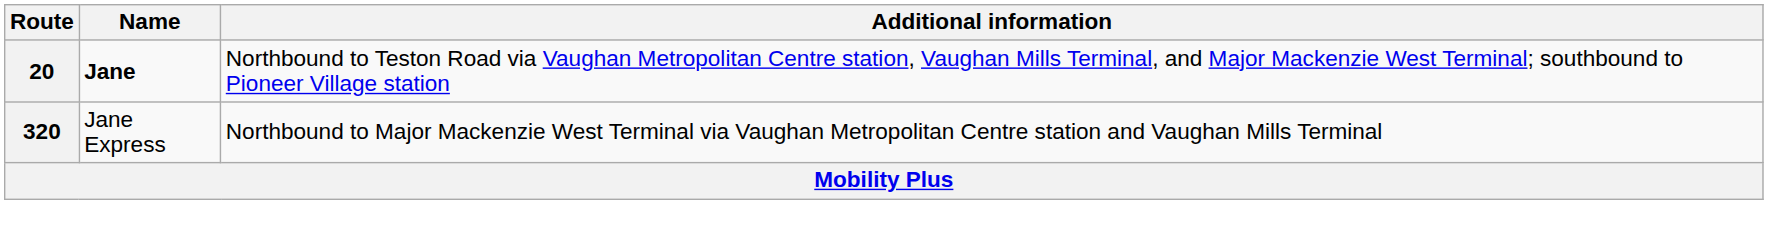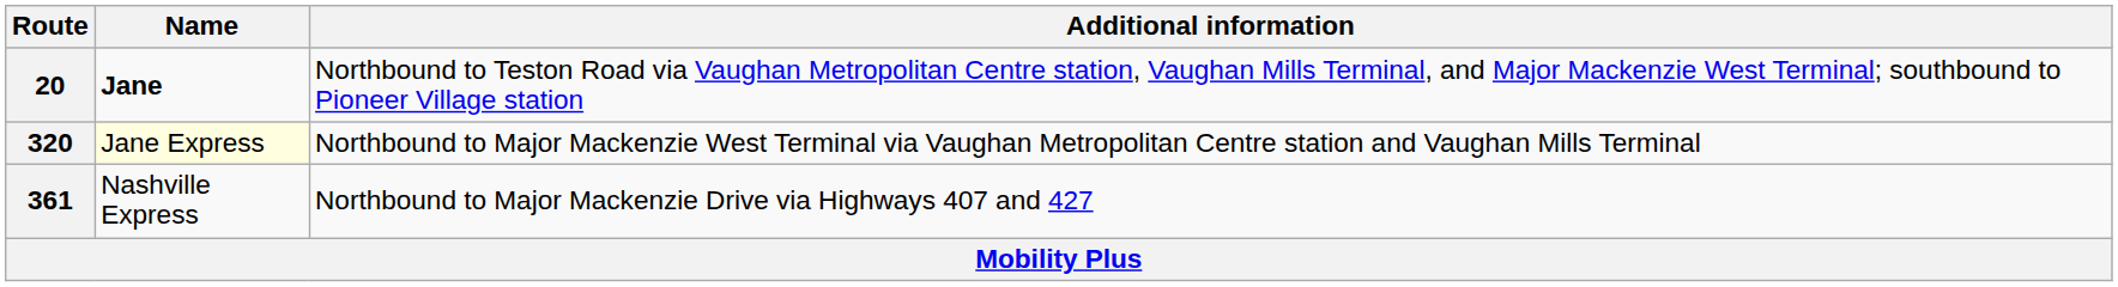 <table class="wikitable">
 <tr>
 <th>Route</th>
 <th>Name</th>
 <th>Additional information</th>
 </tr>
 <tr>
 <th>20</th>
 <td><strong>Jane</strong></td>
 <td>Northbound to Teston Road via <a href='#'>Vaughan Metropolitan Centre station</a>, <a href='#'>Vaughan Mills Terminal</a>, and <a href='#'>Major Mackenzie West Terminal</a>; southbound to <a href='#'>Pioneer Village station</a></td>
 </tr>
 <tr>
 <th>320</th>
-<td>Jane Express</td>
+<td style="background: lightyellow;">Jane Express</td>
 <td>Northbound to Major Mackenzie West Terminal via Vaughan Metropolitan Centre station and Vaughan Mills Terminal</td>
+</tr>
+<tr>
+<th>361</th>
+<td>Nashville Express</td>
+<td>Northbound to Major Mackenzie Drive via Highways 407 and <a href='#'>427</a><br></td>
 </tr>
 <tr>
 <th colspan="3"><a href='#'>Mobility Plus</a></th>
 </tr>
 </table>
